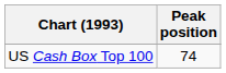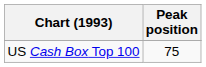 <table class="wikitable sortable">
 <tr>
 <th>Chart (1993)</th>
 <th>Peak<br>position</th>
 </tr>
 <tr>
 </tr>
 <tr>
 </tr>
 <tr>
 </tr>
 <tr>
 <td>US <a href='#'><em>Cash Box</em> Top 100</a></td>
-<td align="center">74</td>
+<td align="center">75</td>
 </tr>
 </table>
